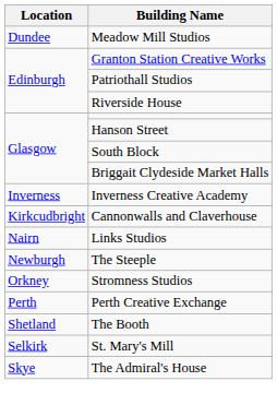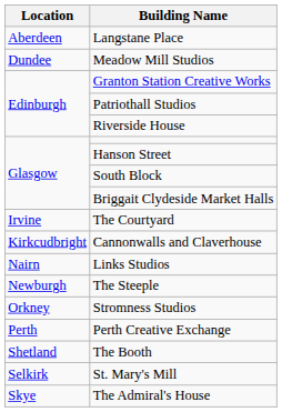 <table class="wikitable">
 <tr>
 <th>Location</th>
 <th>Building Name</th>
+</tr>
+<tr>
+<td><a href='#'>Aberdeen</a></td>
+<td>Langstane Place</td>
 </tr>
 <tr>
 <td><a href='#'>Dundee</a></td>
 <td>Meadow Mill Studios</td>
 </tr>
 <tr>
 <td rowspan="3"><a href='#'>Edinburgh</a></td>
 <td><a href='#'>Granton Station Creative Works</a></td>
 </tr>
 <tr>
 <td>Patriothall Studios</td>
 </tr>
 <tr>
 <td>Riverside House</td>
 </tr>
 <tr>
 <td rowspan="4"><a href='#'>Glasgow</a></td>
 <td></td>
 </tr>
 <tr>
 <td>Hanson Street</td>
 </tr>
 <tr>
 <td>South Block</td>
 </tr>
 <tr>
 <td>Briggait Clydeside Market Halls</td>
 </tr>
 <tr>
-<td><a href='#'>Inverness</a></td>
-<td>Inverness Creative Academy</td>
+<td><a href='#'>Irvine</a></td>
+<td>The Courtyard</td>
 </tr>
 <tr>
 <td><a href='#'>Kirkcudbright</a></td>
 <td>Cannonwalls and Claverhouse</td>
 </tr>
 <tr>
 <td><a href='#'>Nairn</a></td>
 <td>Links Studios</td>
 </tr>
 <tr>
 <td><a href='#'>Newburgh</a></td>
 <td>The Steeple</td>
 </tr>
 <tr>
 <td><a href='#'>Orkney</a></td>
 <td>Stromness Studios</td>
 </tr>
 <tr>
 <td><a href='#'>Perth</a></td>
 <td>Perth Creative Exchange</td>
 </tr>
 <tr>
 <td><a href='#'>Shetland</a></td>
 <td>The Booth</td>
 </tr>
 <tr>
 <td><a href='#'>Selkirk</a></td>
 <td>St. Mary's Mill</td>
 </tr>
 <tr>
 <td><a href='#'>Skye</a></td>
 <td>The Admiral's House</td>
 </tr>
 </table>
